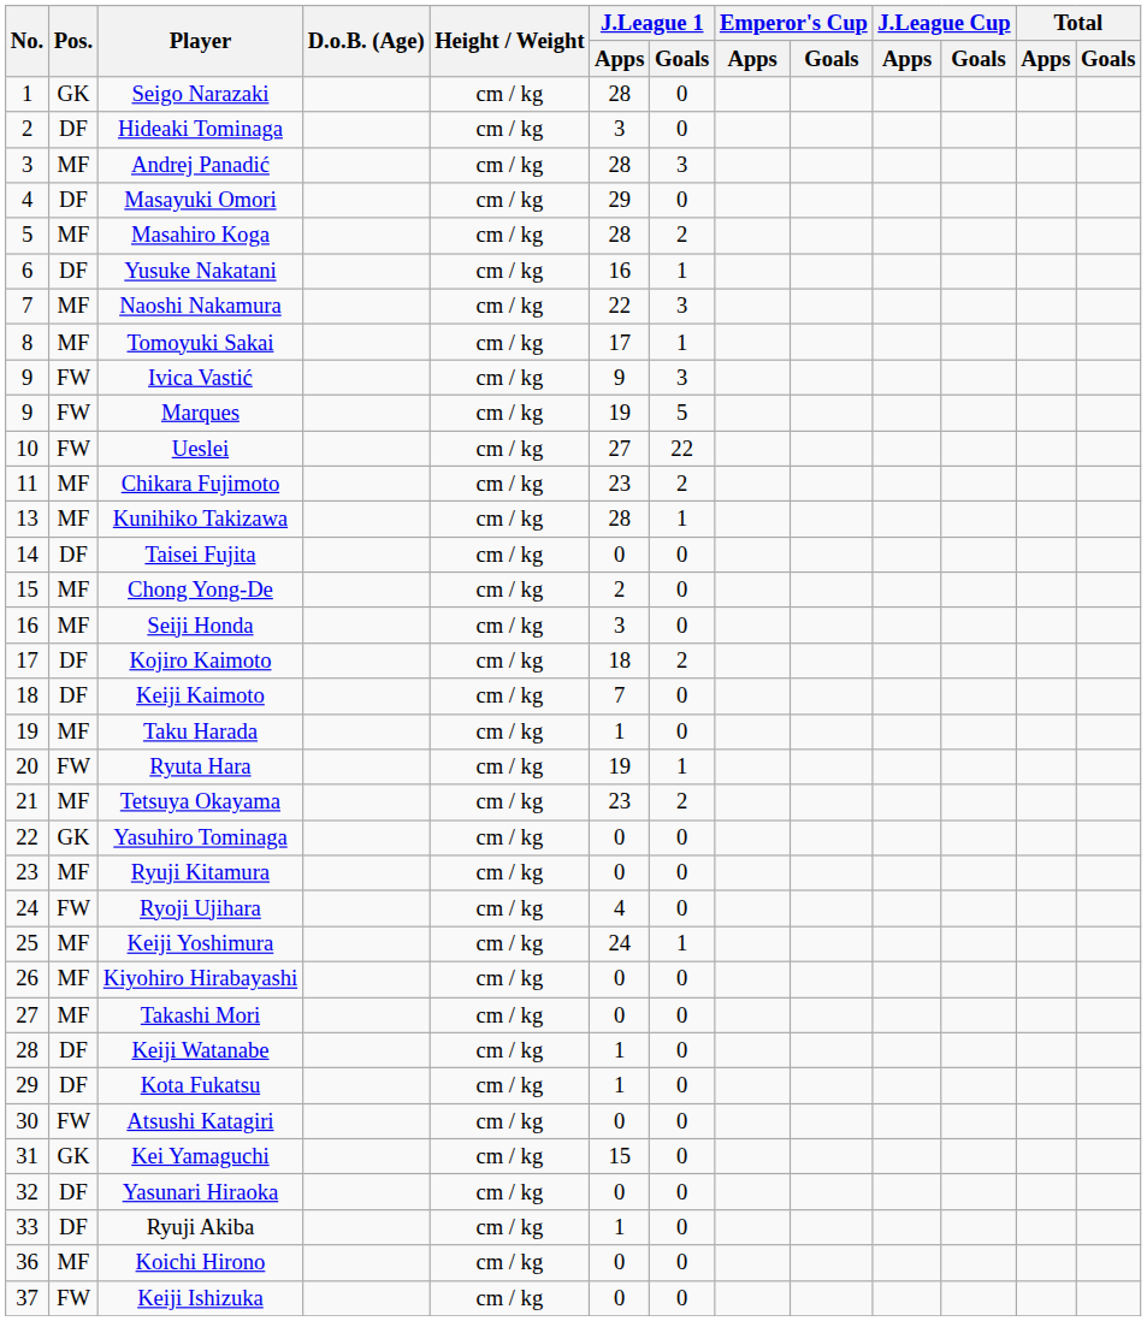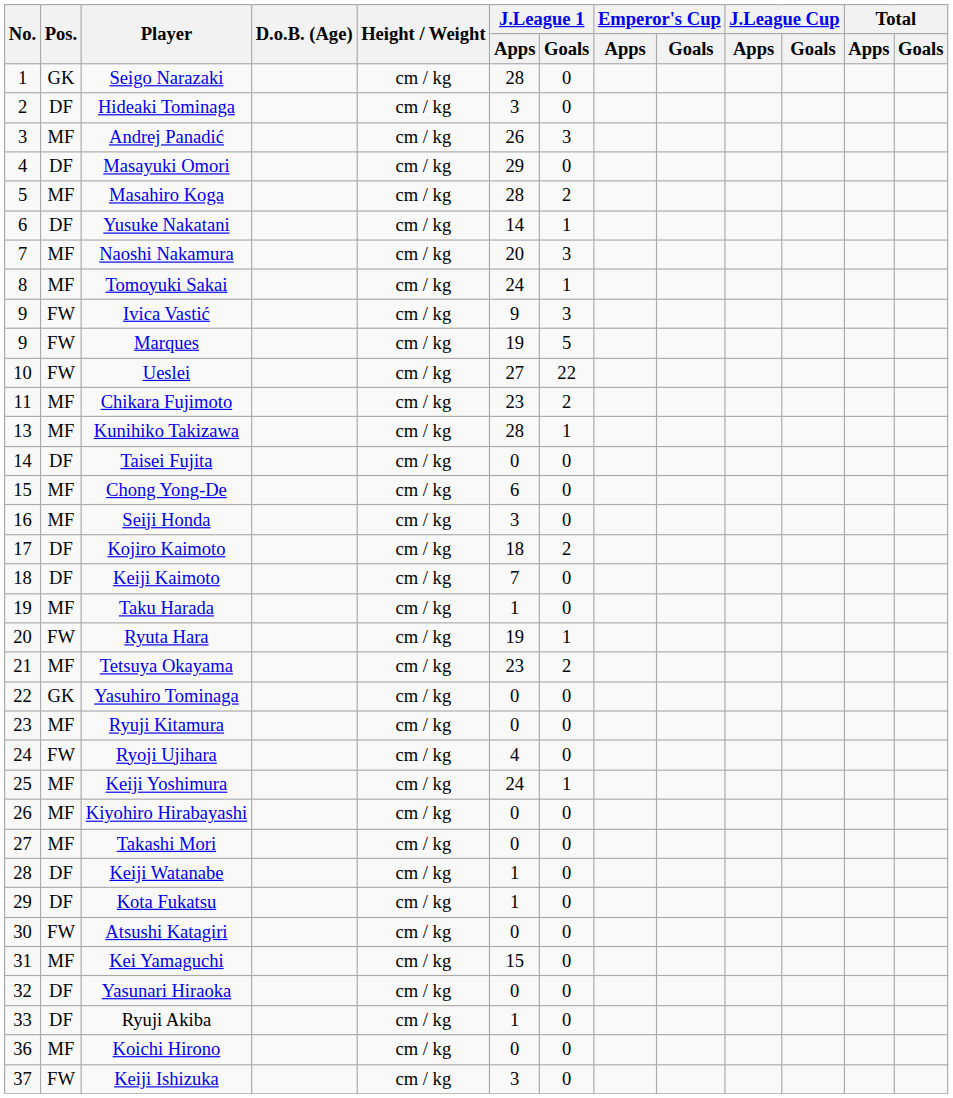 <table class="wikitable" style="text-align:center;">
 <tr>
 <th rowspan="2">No.</th>
 <th rowspan="2">Pos.</th>
 <th rowspan="2">Player</th>
 <th rowspan="2">D.o.B. (Age)</th>
 <th rowspan="2">Height / Weight</th>
 <th colspan="2"><a href='#'>J.League 1</a></th>
 <th colspan="2"><a href='#'>Emperor's Cup</a></th>
 <th colspan="2"><a href='#'>J.League Cup</a></th>
 <th colspan="2">Total</th>
 </tr>
 <tr>
 <th>Apps</th>
 <th>Goals</th>
 <th>Apps</th>
 <th>Goals</th>
 <th>Apps</th>
 <th>Goals</th>
 <th>Apps</th>
 <th>Goals</th>
 </tr>
 <tr>
 <td>1</td>
 <td>GK</td>
 <td><a href='#'>Seigo Narazaki</a></td>
 <td></td>
 <td>cm / kg</td>
 <td>28</td>
 <td>0</td>
 <td></td>
 <td></td>
 <td></td>
 <td></td>
 <td></td>
 <td></td>
 </tr>
 <tr>
 <td>2</td>
 <td>DF</td>
 <td><a href='#'>Hideaki Tominaga</a></td>
 <td></td>
 <td>cm / kg</td>
 <td>3</td>
 <td>0</td>
 <td></td>
 <td></td>
 <td></td>
 <td></td>
 <td></td>
 <td></td>
 </tr>
 <tr>
 <td>3</td>
 <td>MF</td>
 <td><a href='#'>Andrej Panadić</a></td>
 <td></td>
 <td>cm / kg</td>
-<td>28</td>
+<td>26</td>
 <td>3</td>
 <td></td>
 <td></td>
 <td></td>
 <td></td>
 <td></td>
 <td></td>
 </tr>
 <tr>
 <td>4</td>
 <td>DF</td>
 <td><a href='#'>Masayuki Omori</a></td>
 <td></td>
 <td>cm / kg</td>
 <td>29</td>
 <td>0</td>
 <td></td>
 <td></td>
 <td></td>
 <td></td>
 <td></td>
 <td></td>
 </tr>
 <tr>
 <td>5</td>
 <td>MF</td>
 <td><a href='#'>Masahiro Koga</a></td>
 <td></td>
 <td>cm / kg</td>
 <td>28</td>
 <td>2</td>
 <td></td>
 <td></td>
 <td></td>
 <td></td>
 <td></td>
 <td></td>
 </tr>
 <tr>
 <td>6</td>
 <td>DF</td>
 <td><a href='#'>Yusuke Nakatani</a></td>
 <td></td>
 <td>cm / kg</td>
-<td>16</td>
+<td>14</td>
 <td>1</td>
 <td></td>
 <td></td>
 <td></td>
 <td></td>
 <td></td>
 <td></td>
 </tr>
 <tr>
 <td>7</td>
 <td>MF</td>
 <td><a href='#'>Naoshi Nakamura</a></td>
 <td></td>
 <td>cm / kg</td>
-<td>22</td>
+<td>20</td>
 <td>3</td>
 <td></td>
 <td></td>
 <td></td>
 <td></td>
 <td></td>
 <td></td>
 </tr>
 <tr>
 <td>8</td>
 <td>MF</td>
 <td><a href='#'>Tomoyuki Sakai</a></td>
 <td></td>
 <td>cm / kg</td>
-<td>17</td>
+<td>24</td>
 <td>1</td>
 <td></td>
 <td></td>
 <td></td>
 <td></td>
 <td></td>
 <td></td>
 </tr>
 <tr>
 <td>9</td>
 <td>FW</td>
 <td><a href='#'>Ivica Vastić</a></td>
 <td></td>
 <td>cm / kg</td>
 <td>9</td>
 <td>3</td>
 <td></td>
 <td></td>
 <td></td>
 <td></td>
 <td></td>
 <td></td>
 </tr>
 <tr>
 <td>9</td>
 <td>FW</td>
 <td><a href='#'>Marques</a></td>
 <td></td>
 <td>cm / kg</td>
 <td>19</td>
 <td>5</td>
 <td></td>
 <td></td>
 <td></td>
 <td></td>
 <td></td>
 <td></td>
 </tr>
 <tr>
 <td>10</td>
 <td>FW</td>
 <td><a href='#'>Ueslei</a></td>
 <td></td>
 <td>cm / kg</td>
 <td>27</td>
 <td>22</td>
 <td></td>
 <td></td>
 <td></td>
 <td></td>
 <td></td>
 <td></td>
 </tr>
 <tr>
 <td>11</td>
 <td>MF</td>
 <td><a href='#'>Chikara Fujimoto</a></td>
 <td></td>
 <td>cm / kg</td>
 <td>23</td>
 <td>2</td>
 <td></td>
 <td></td>
 <td></td>
 <td></td>
 <td></td>
 <td></td>
 </tr>
 <tr>
 <td>13</td>
 <td>MF</td>
 <td><a href='#'>Kunihiko Takizawa</a></td>
 <td></td>
 <td>cm / kg</td>
 <td>28</td>
 <td>1</td>
 <td></td>
 <td></td>
 <td></td>
 <td></td>
 <td></td>
 <td></td>
 </tr>
 <tr>
 <td>14</td>
 <td>DF</td>
 <td><a href='#'>Taisei Fujita</a></td>
 <td></td>
 <td>cm / kg</td>
 <td>0</td>
 <td>0</td>
 <td></td>
 <td></td>
 <td></td>
 <td></td>
 <td></td>
 <td></td>
 </tr>
 <tr>
 <td>15</td>
 <td>MF</td>
 <td><a href='#'>Chong Yong-De</a></td>
 <td></td>
 <td>cm / kg</td>
-<td>2</td>
+<td>6</td>
 <td>0</td>
 <td></td>
 <td></td>
 <td></td>
 <td></td>
 <td></td>
 <td></td>
 </tr>
 <tr>
 <td>16</td>
 <td>MF</td>
 <td><a href='#'>Seiji Honda</a></td>
 <td></td>
 <td>cm / kg</td>
 <td>3</td>
 <td>0</td>
 <td></td>
 <td></td>
 <td></td>
 <td></td>
 <td></td>
 <td></td>
 </tr>
 <tr>
 <td>17</td>
 <td>DF</td>
 <td><a href='#'>Kojiro Kaimoto</a></td>
 <td></td>
 <td>cm / kg</td>
 <td>18</td>
 <td>2</td>
 <td></td>
 <td></td>
 <td></td>
 <td></td>
 <td></td>
 <td></td>
 </tr>
 <tr>
 <td>18</td>
 <td>DF</td>
 <td><a href='#'>Keiji Kaimoto</a></td>
 <td></td>
 <td>cm / kg</td>
 <td>7</td>
 <td>0</td>
 <td></td>
 <td></td>
 <td></td>
 <td></td>
 <td></td>
 <td></td>
 </tr>
 <tr>
 <td>19</td>
 <td>MF</td>
 <td><a href='#'>Taku Harada</a></td>
 <td></td>
 <td>cm / kg</td>
 <td>1</td>
 <td>0</td>
 <td></td>
 <td></td>
 <td></td>
 <td></td>
 <td></td>
 <td></td>
 </tr>
 <tr>
 <td>20</td>
 <td>FW</td>
 <td><a href='#'>Ryuta Hara</a></td>
 <td></td>
 <td>cm / kg</td>
 <td>19</td>
 <td>1</td>
 <td></td>
 <td></td>
 <td></td>
 <td></td>
 <td></td>
 <td></td>
 </tr>
 <tr>
 <td>21</td>
 <td>MF</td>
 <td><a href='#'>Tetsuya Okayama</a></td>
 <td></td>
 <td>cm / kg</td>
 <td>23</td>
 <td>2</td>
 <td></td>
 <td></td>
 <td></td>
 <td></td>
 <td></td>
 <td></td>
 </tr>
 <tr>
 <td>22</td>
 <td>GK</td>
 <td><a href='#'>Yasuhiro Tominaga</a></td>
 <td></td>
 <td>cm / kg</td>
 <td>0</td>
 <td>0</td>
 <td></td>
 <td></td>
 <td></td>
 <td></td>
 <td></td>
 <td></td>
 </tr>
 <tr>
 <td>23</td>
 <td>MF</td>
 <td><a href='#'>Ryuji Kitamura</a></td>
 <td></td>
 <td>cm / kg</td>
 <td>0</td>
 <td>0</td>
 <td></td>
 <td></td>
 <td></td>
 <td></td>
 <td></td>
 <td></td>
 </tr>
 <tr>
 <td>24</td>
 <td>FW</td>
 <td><a href='#'>Ryoji Ujihara</a></td>
 <td></td>
 <td>cm / kg</td>
 <td>4</td>
 <td>0</td>
 <td></td>
 <td></td>
 <td></td>
 <td></td>
 <td></td>
 <td></td>
 </tr>
 <tr>
 <td>25</td>
 <td>MF</td>
 <td><a href='#'>Keiji Yoshimura</a></td>
 <td></td>
 <td>cm / kg</td>
 <td>24</td>
 <td>1</td>
 <td></td>
 <td></td>
 <td></td>
 <td></td>
 <td></td>
 <td></td>
 </tr>
 <tr>
 <td>26</td>
 <td>MF</td>
 <td><a href='#'>Kiyohiro Hirabayashi</a></td>
 <td></td>
 <td>cm / kg</td>
 <td>0</td>
 <td>0</td>
 <td></td>
 <td></td>
 <td></td>
 <td></td>
 <td></td>
 <td></td>
 </tr>
 <tr>
 <td>27</td>
 <td>MF</td>
 <td><a href='#'>Takashi Mori</a></td>
 <td></td>
 <td>cm / kg</td>
 <td>0</td>
 <td>0</td>
 <td></td>
 <td></td>
 <td></td>
 <td></td>
 <td></td>
 <td></td>
 </tr>
 <tr>
 <td>28</td>
 <td>DF</td>
 <td><a href='#'>Keiji Watanabe</a></td>
 <td></td>
 <td>cm / kg</td>
 <td>1</td>
 <td>0</td>
 <td></td>
 <td></td>
 <td></td>
 <td></td>
 <td></td>
 <td></td>
 </tr>
 <tr>
 <td>29</td>
 <td>DF</td>
 <td><a href='#'>Kota Fukatsu</a></td>
 <td></td>
 <td>cm / kg</td>
 <td>1</td>
 <td>0</td>
 <td></td>
 <td></td>
 <td></td>
 <td></td>
 <td></td>
 <td></td>
 </tr>
 <tr>
 <td>30</td>
 <td>FW</td>
 <td><a href='#'>Atsushi Katagiri</a></td>
 <td></td>
 <td>cm / kg</td>
 <td>0</td>
 <td>0</td>
 <td></td>
 <td></td>
 <td></td>
 <td></td>
 <td></td>
 <td></td>
 </tr>
 <tr>
 <td>31</td>
-<td>GK</td>
+<td>MF</td>
 <td><a href='#'>Kei Yamaguchi</a></td>
 <td></td>
 <td>cm / kg</td>
 <td>15</td>
 <td>0</td>
 <td></td>
 <td></td>
 <td></td>
 <td></td>
 <td></td>
 <td></td>
 </tr>
 <tr>
 <td>32</td>
 <td>DF</td>
 <td><a href='#'>Yasunari Hiraoka</a></td>
 <td></td>
 <td>cm / kg</td>
 <td>0</td>
 <td>0</td>
 <td></td>
 <td></td>
 <td></td>
 <td></td>
 <td></td>
 <td></td>
 </tr>
 <tr>
 <td>33</td>
 <td>DF</td>
 <td>Ryuji Akiba</td>
 <td></td>
 <td>cm / kg</td>
 <td>1</td>
 <td>0</td>
 <td></td>
 <td></td>
 <td></td>
 <td></td>
 <td></td>
 <td></td>
 </tr>
 <tr>
 <td>36</td>
 <td>MF</td>
 <td><a href='#'>Koichi Hirono</a></td>
 <td></td>
 <td>cm / kg</td>
 <td>0</td>
 <td>0</td>
 <td></td>
 <td></td>
 <td></td>
 <td></td>
 <td></td>
 <td></td>
 </tr>
 <tr>
 <td>37</td>
 <td>FW</td>
 <td><a href='#'>Keiji Ishizuka</a></td>
 <td></td>
 <td>cm / kg</td>
-<td>0</td>
+<td>3</td>
 <td>0</td>
 <td></td>
 <td></td>
 <td></td>
 <td></td>
 <td></td>
 <td></td>
 </tr>
 </table>
